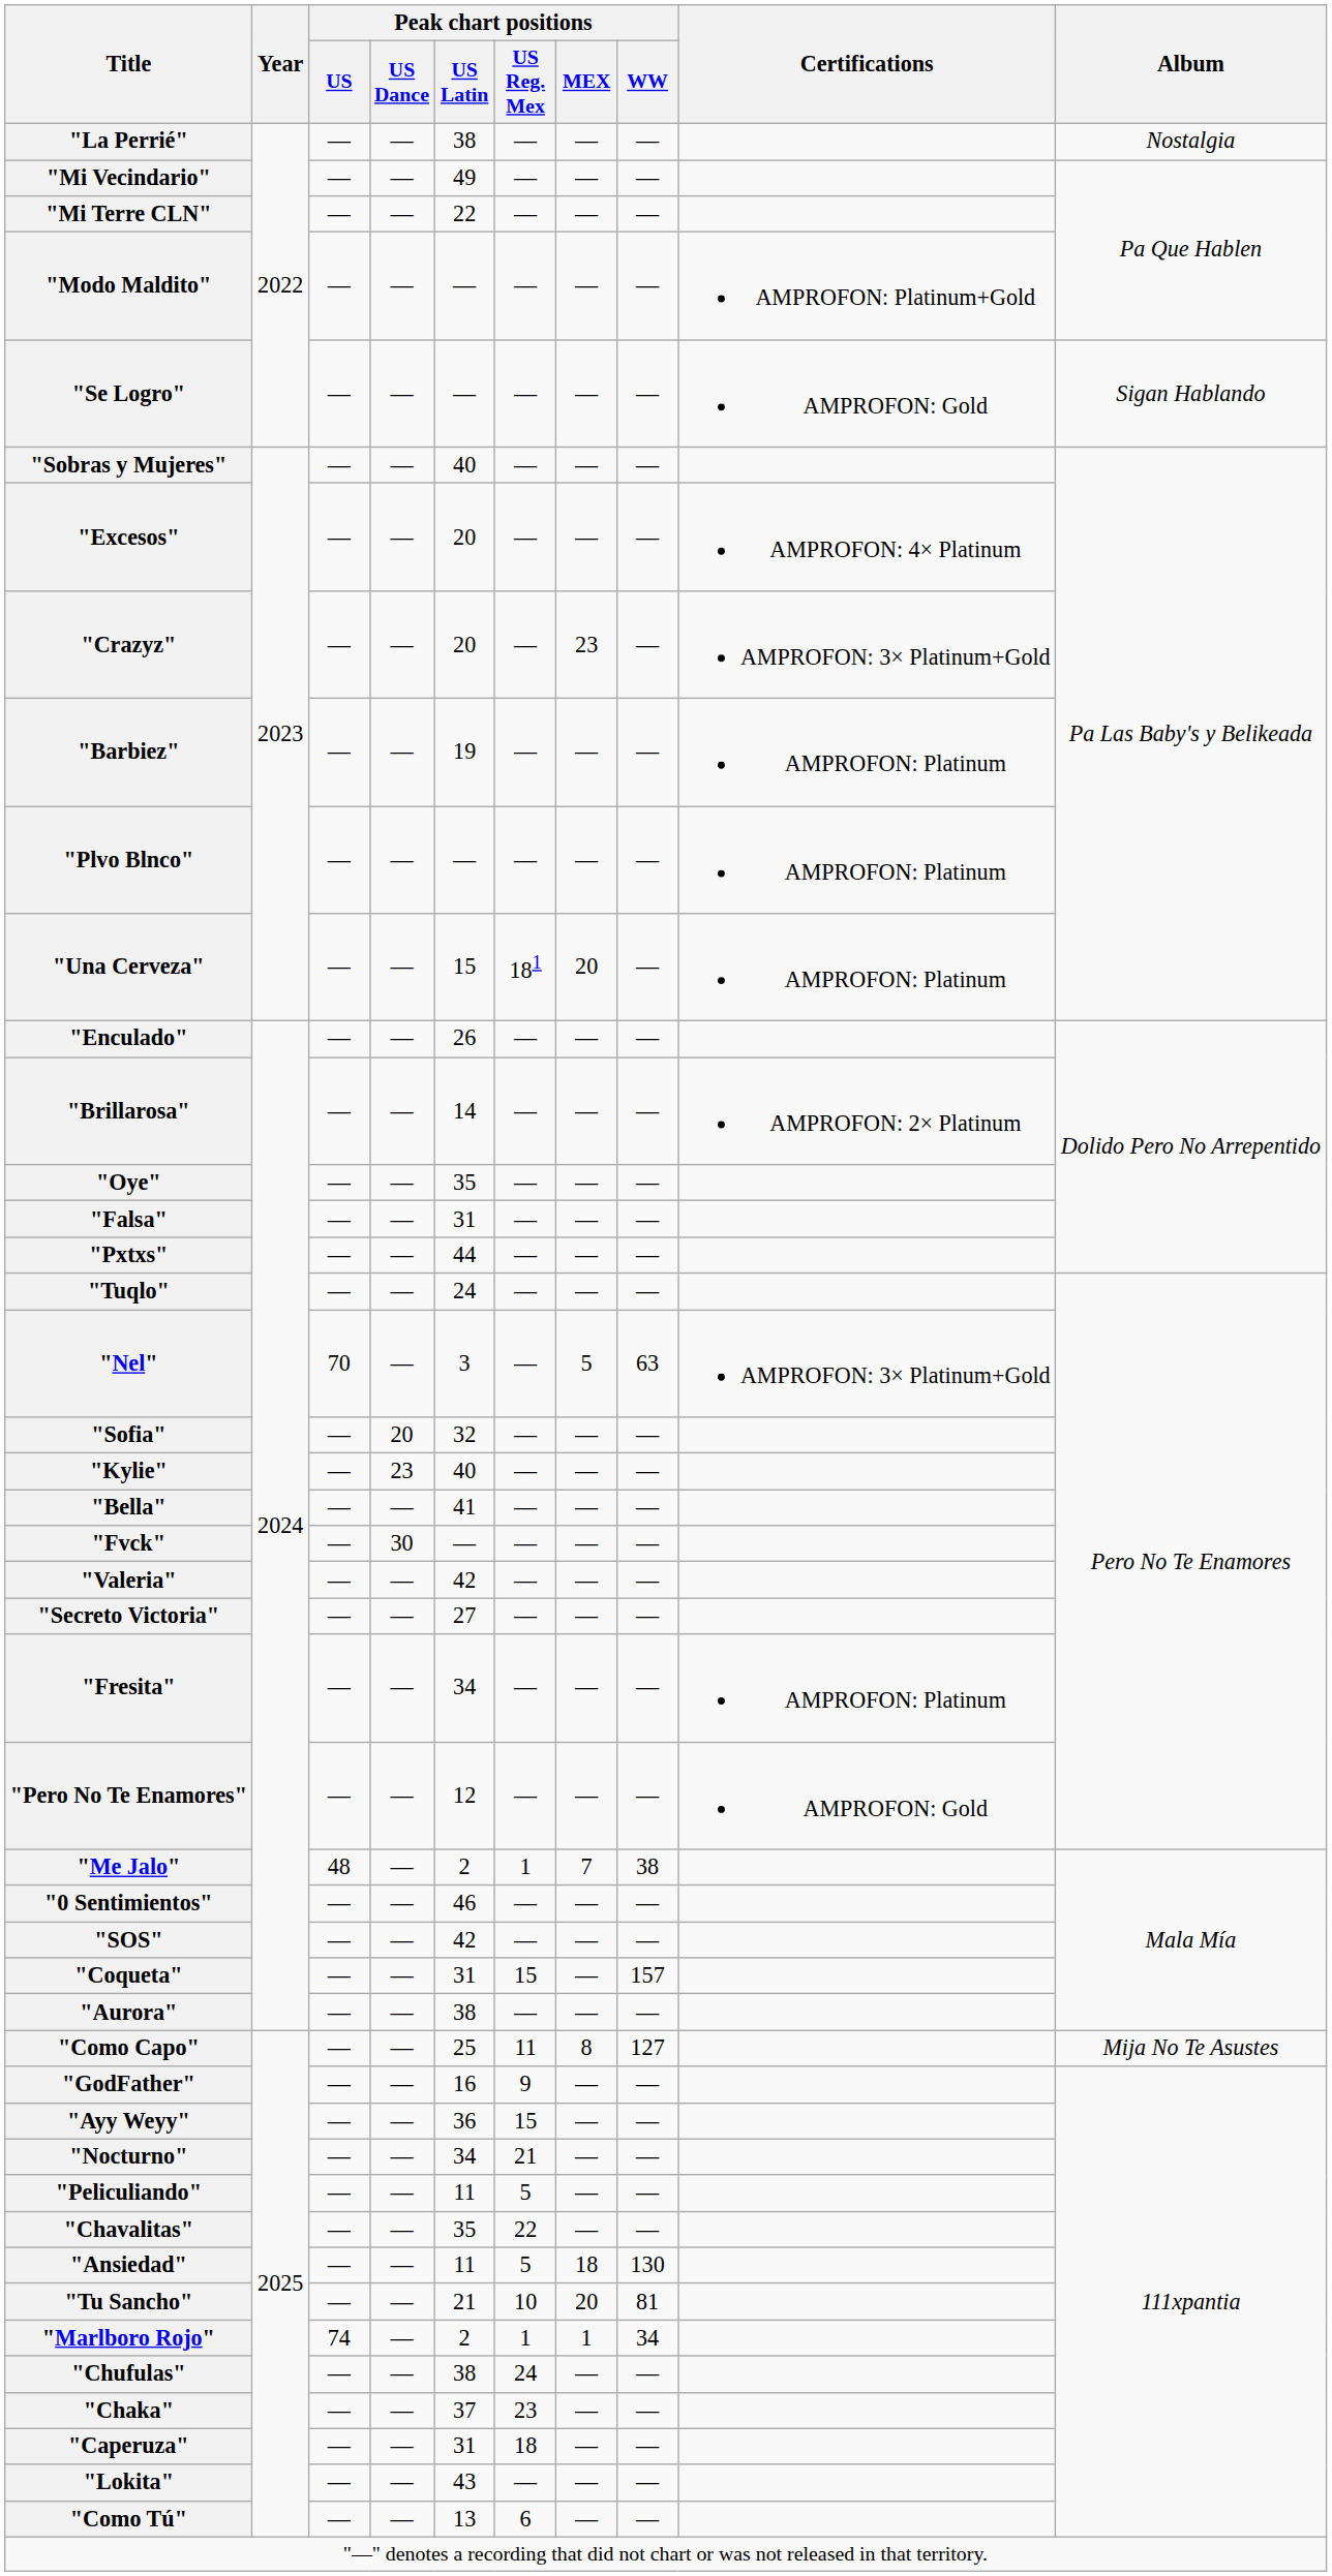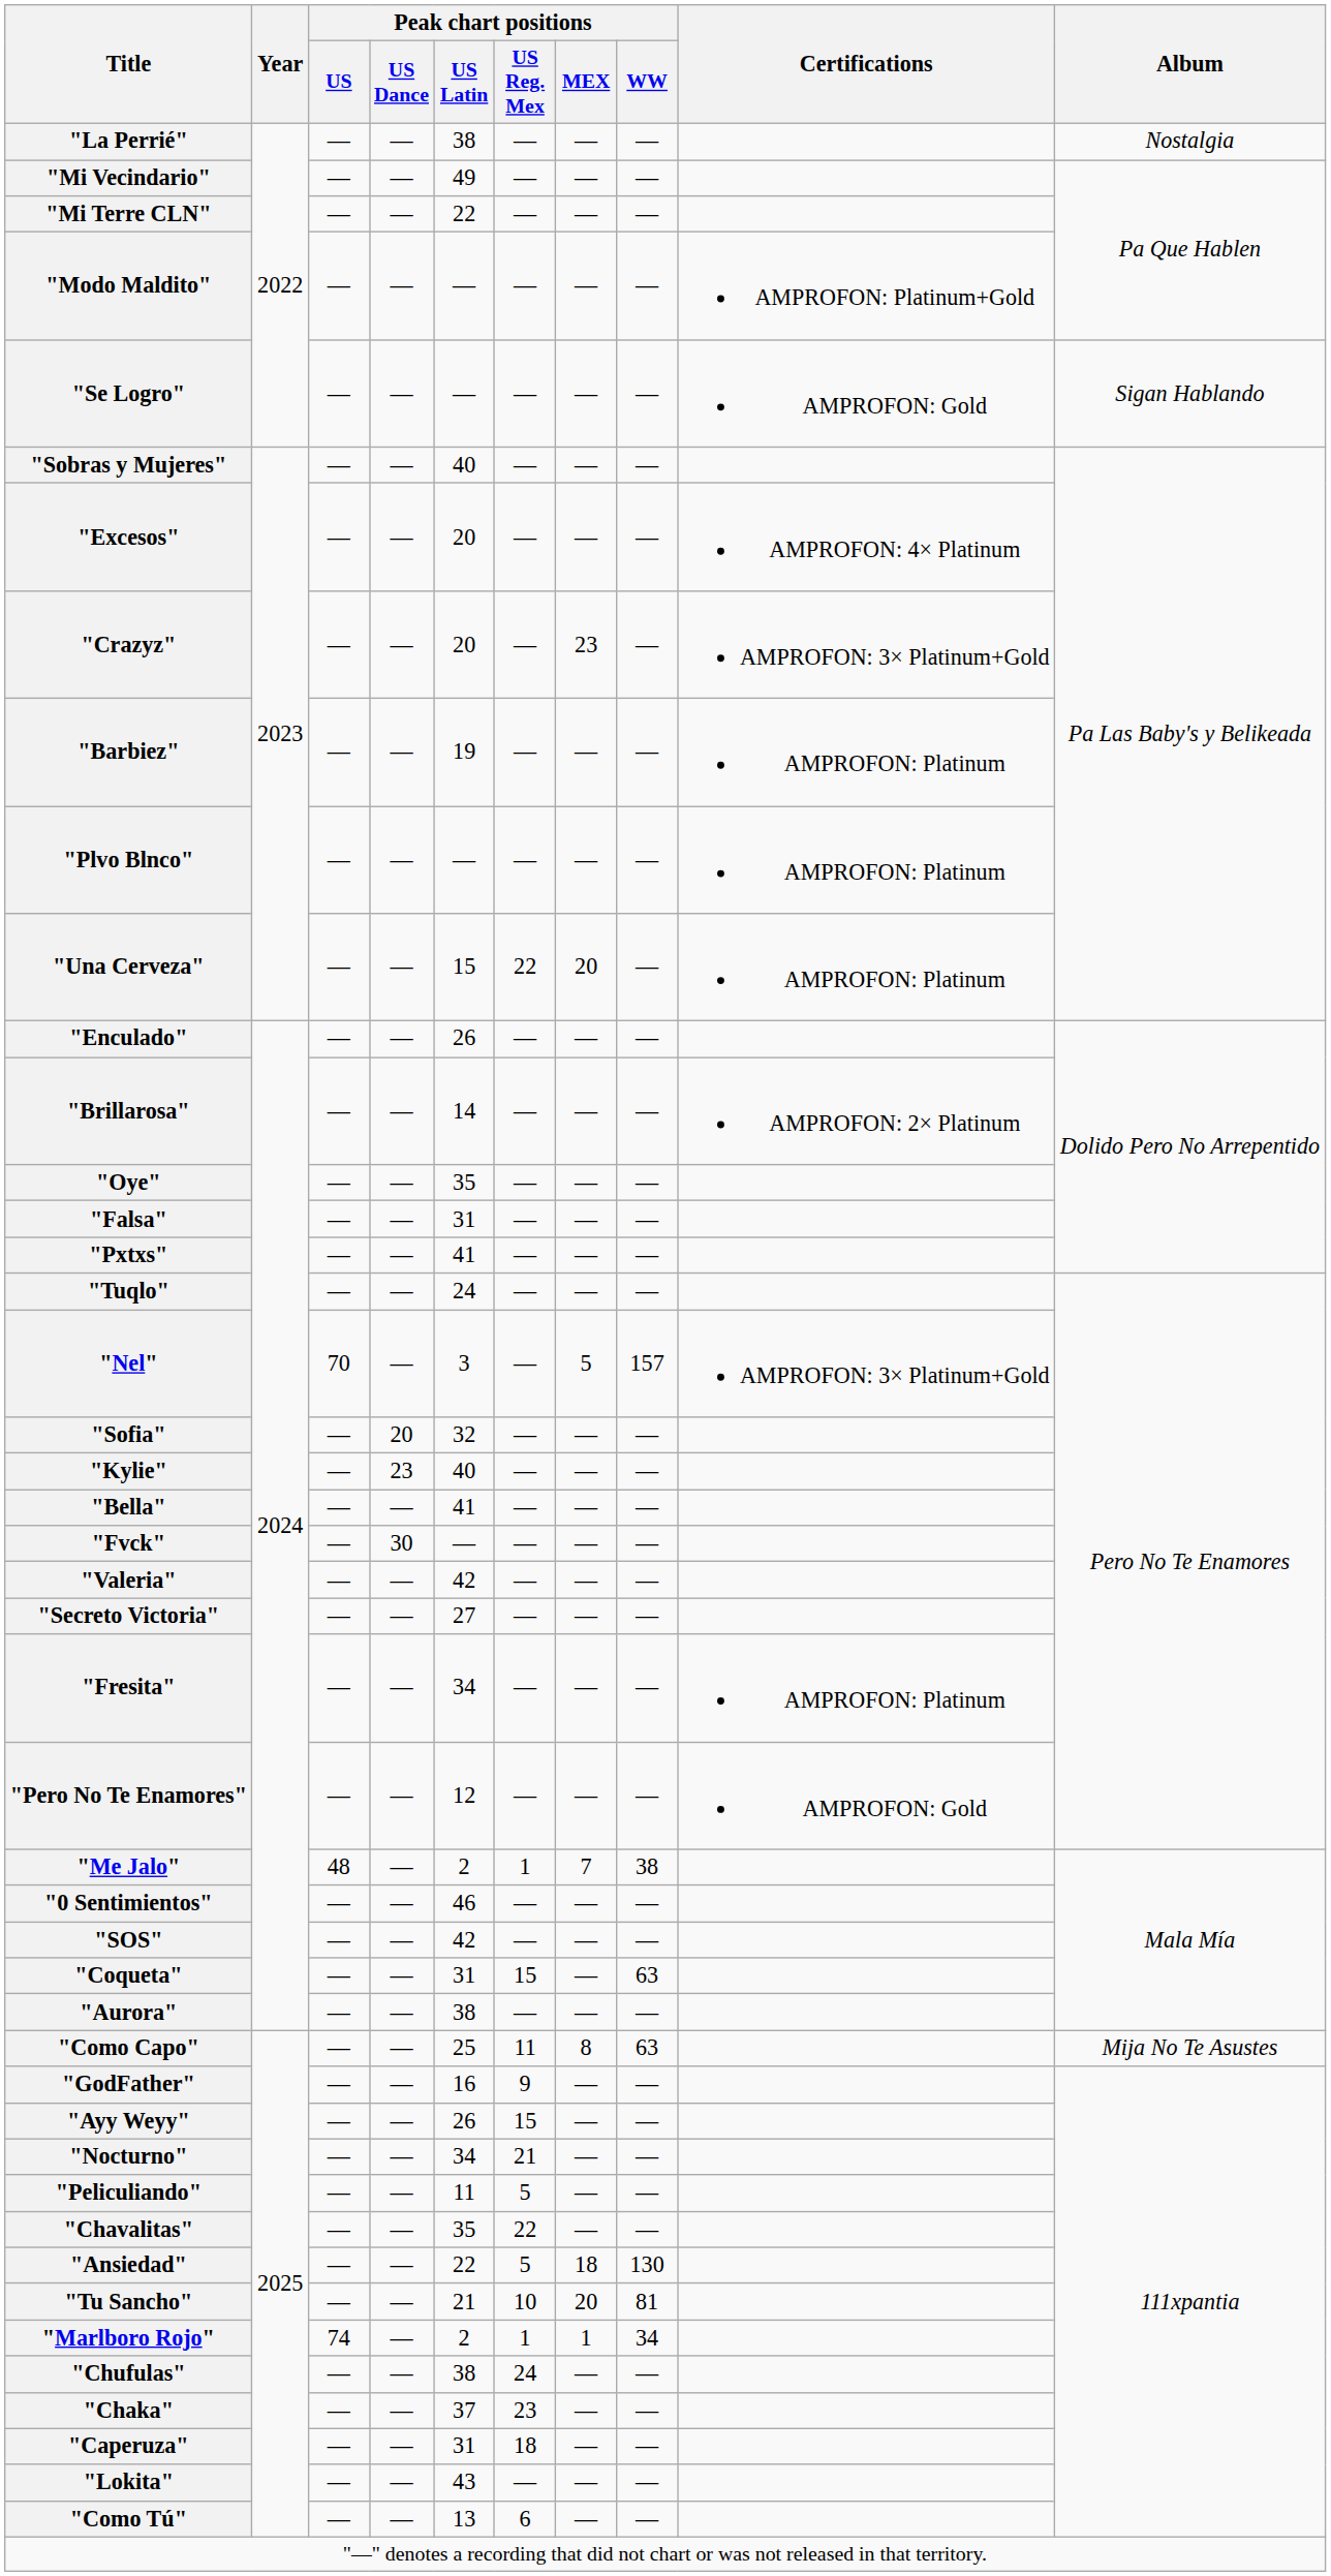 <table class="wikitable plainrowheaders" style="text-align:center;">
 <tr>
 <th scope="col" rowspan="2">Title</th>
 <th scope="col" rowspan="2">Year</th>
 <th scope="col" colspan="6">Peak chart positions</th>
 <th scope="col" rowspan="2">Certifications</th>
 <th scope="col" rowspan="2">Album</th>
 </tr>
 <tr>
 <th scope="col" style="width:2.5em;font-size:90%;"><a href='#'>US</a><br></th>
 <th scope="col" style="width:2.5em;font-size:90%;"><a href='#'>US<br>Dance</a><br></th>
 <th scope="col" style="width:2.5em;font-size:90%;"><a href='#'>US<br>Latin</a><br></th>
 <th scope="col" style="width:2.5em;font-size:90%;"><a href='#'>US<br>Reg.<br>Mex</a><br></th>
 <th scope="col" style="width:2.5em;font-size:90%;"><a href='#'>MEX</a><br></th>
 <th scope="col" style="width:2.5em;font-size:90%;"><a href='#'>WW</a><br></th>
 </tr>
 <tr>
 <th scope="row">"La Perrié"<br></th>
 <td rowspan="5">2022</td>
 <td>—</td>
 <td>—</td>
 <td>38</td>
 <td>—</td>
 <td>—</td>
 <td>—</td>
 <td></td>
 <td><em>Nostalgia</em></td>
 </tr>
 <tr>
 <th scope="row">"Mi Vecindario"</th>
 <td>—</td>
 <td>—</td>
 <td>49</td>
 <td>—</td>
 <td>—</td>
 <td>—</td>
 <td></td>
 <td rowspan="3"><em>Pa Que Hablen</em></td>
 </tr>
 <tr>
 <th scope="row">"Mi Terre CLN"<br></th>
 <td>—</td>
 <td>—</td>
 <td>22</td>
 <td>—</td>
 <td>—</td>
 <td>—</td>
 <td></td>
 </tr>
 <tr>
 <th scope="row">"Modo Maldito"<br></th>
 <td>—</td>
 <td>—</td>
 <td>—</td>
 <td>—</td>
 <td>—</td>
 <td>—</td>
 <td><br><ul><li>AMPROFON: Platinum+Gold</li></ul></td>
 </tr>
 <tr>
 <th scope="row">"Se Logro"</th>
 <td>—</td>
 <td>—</td>
 <td>—</td>
 <td>—</td>
 <td>—</td>
 <td>—</td>
 <td><br><ul><li>AMPROFON: Gold</li></ul></td>
 <td><em>Sigan Hablando</em></td>
 </tr>
 <tr>
 <th scope="row">"Sobras y Mujeres"</th>
 <td rowspan="6">2023</td>
 <td>—</td>
 <td>—</td>
 <td>40</td>
 <td>—</td>
 <td>—</td>
 <td>—</td>
 <td></td>
 <td rowspan="6"><em>Pa Las Baby's y Belikeada</em></td>
 </tr>
 <tr>
 <th scope="row">"Excesos"</th>
 <td>—</td>
 <td>—</td>
 <td>20</td>
 <td>—</td>
 <td>—</td>
 <td>—</td>
 <td><br><ul><li>AMPROFON: 4× Platinum</li></ul></td>
 </tr>
 <tr>
 <th scope="row">"Crazyz"</th>
 <td>—</td>
 <td>—</td>
 <td>20</td>
 <td>—</td>
 <td>23</td>
 <td>—</td>
 <td><br><ul><li>AMPROFON: 3× Platinum+Gold</li></ul></td>
 </tr>
 <tr>
 <th scope="row">"Barbiez"</th>
 <td>—</td>
 <td>—</td>
 <td>19</td>
 <td>—</td>
 <td>—</td>
 <td>—</td>
 <td><br><ul><li>AMPROFON: Platinum</li></ul></td>
 </tr>
 <tr>
 <th scope="row">"Plvo Blnco"<br></th>
 <td>—</td>
 <td>—</td>
 <td>—</td>
 <td>—</td>
 <td>—</td>
 <td>—</td>
 <td><br><ul><li>AMPROFON: Platinum</li></ul></td>
 </tr>
 <tr>
 <th scope="row">"Una Cerveza"<br></th>
 <td>—</td>
 <td>—</td>
 <td>15</td>
-<td>18<sup><a href='#'>1</a></sup></td>
+<td>22</td>
 <td>20</td>
 <td>—</td>
 <td><br><ul><li>AMPROFON: Platinum</li></ul></td>
 </tr>
 <tr>
 <th scope="row">"Enculado"</th>
 <td rowspan="20">2024</td>
 <td>—</td>
 <td>—</td>
 <td>26</td>
 <td>—</td>
 <td>—</td>
 <td>—</td>
 <td></td>
 <td rowspan="5"><em>Dolido Pero No Arrepentido</em></td>
 </tr>
 <tr>
 <th scope="row">"Brillarosa"</th>
 <td>—</td>
 <td>—</td>
 <td>14</td>
 <td>—</td>
 <td>—</td>
 <td>—</td>
 <td><br><ul><li>AMPROFON: 2× Platinum</li></ul></td>
 </tr>
 <tr>
 <th scope="row">"Oye"</th>
 <td>—</td>
 <td>—</td>
 <td>35</td>
 <td>—</td>
 <td>—</td>
 <td>—</td>
 <td></td>
 </tr>
 <tr>
 <th scope="row">"Falsa"</th>
 <td>—</td>
 <td>—</td>
 <td>31</td>
 <td>—</td>
 <td>—</td>
 <td>—</td>
 <td></td>
 </tr>
 <tr>
 <th scope="row">"Pxtxs"</th>
 <td>—</td>
 <td>—</td>
-<td>44</td>
+<td>41</td>
 <td>—</td>
 <td>—</td>
 <td>—</td>
 <td></td>
 </tr>
 <tr>
 <th scope="row">"Tuqlo"</th>
 <td>—</td>
 <td>—</td>
 <td>24</td>
 <td>—</td>
 <td>—</td>
 <td>—</td>
 <td></td>
 <td rowspan="10"><em>Pero No Te Enamores</em></td>
 </tr>
 <tr>
 <th scope="row">"<a href='#'>Nel</a>"</th>
 <td>70</td>
 <td>—</td>
 <td>3</td>
 <td>—</td>
 <td>5</td>
-<td>63</td>
+<td>157</td>
 <td><br><ul><li>AMPROFON: 3× Platinum+Gold</li></ul></td>
 </tr>
 <tr>
 <th scope="row">"Sofia"<br></th>
 <td>—</td>
 <td>20</td>
 <td>32</td>
 <td>—</td>
 <td>—</td>
 <td>—</td>
 <td></td>
 </tr>
 <tr>
 <th scope="row">"Kylie"</th>
 <td>—</td>
 <td>23</td>
 <td>40</td>
 <td>—</td>
 <td>—</td>
 <td>—</td>
 <td></td>
 </tr>
 <tr>
 <th scope="row">"Bella"</th>
 <td>—</td>
 <td>—</td>
 <td>41</td>
 <td>—</td>
 <td>—</td>
 <td>—</td>
 <td></td>
 </tr>
 <tr>
 <th scope="row">"Fvck"<br></th>
 <td>—</td>
 <td>30</td>
 <td>—</td>
 <td>—</td>
 <td>—</td>
 <td>—</td>
 <td></td>
 </tr>
 <tr>
 <th scope="row">"Valeria"<br></th>
 <td>—</td>
 <td>—</td>
 <td>42</td>
 <td>—</td>
 <td>—</td>
 <td>—</td>
 <td></td>
 </tr>
 <tr>
 <th scope="row">"Secreto Victoria"</th>
 <td>—</td>
 <td>—</td>
 <td>27</td>
 <td>—</td>
 <td>—</td>
 <td>—</td>
 <td></td>
 </tr>
 <tr>
 <th scope="row">"Fresita"<br></th>
 <td>—</td>
 <td>—</td>
 <td>34</td>
 <td>—</td>
 <td>—</td>
 <td>—</td>
 <td><br><ul><li>AMPROFON: Platinum</li></ul></td>
 </tr>
 <tr>
 <th scope="row">"Pero No Te Enamores"</th>
 <td>—</td>
 <td>—</td>
 <td>12</td>
 <td>—</td>
 <td>—</td>
 <td>—</td>
 <td><br><ul><li>AMPROFON: Gold</li></ul></td>
 </tr>
 <tr>
 <th scope="row">"<a href='#'>Me Jalo</a>"<br></th>
 <td>48</td>
 <td>—</td>
 <td>2</td>
 <td>1</td>
 <td>7</td>
 <td>38</td>
 <td></td>
 <td rowspan="5"><em>Mala Mía</em></td>
 </tr>
 <tr>
 <th scope="row">"0 Sentimientos"<br></th>
 <td>—</td>
 <td>—</td>
 <td>46</td>
 <td>—</td>
 <td>—</td>
 <td>—</td>
 <td></td>
 </tr>
 <tr>
 <th scope="row">"SOS"<br></th>
 <td>—</td>
 <td>—</td>
 <td>42</td>
 <td>—</td>
 <td>—</td>
 <td>—</td>
 <td></td>
 </tr>
 <tr>
 <th scope="row">"Coqueta"<br></th>
 <td>—</td>
 <td>—</td>
 <td>31</td>
 <td>15</td>
 <td>—</td>
-<td>157</td>
+<td>63</td>
 <td></td>
 </tr>
 <tr>
 <th scope="row">"Aurora"<br></th>
 <td>—</td>
 <td>—</td>
 <td>38</td>
 <td>—</td>
 <td>—</td>
 <td>—</td>
 <td></td>
 </tr>
 <tr>
 <th scope="row">"Como Capo"<br></th>
 <td rowspan="14">2025</td>
 <td>—</td>
 <td>—</td>
 <td>25</td>
 <td>11</td>
 <td>8</td>
-<td>127</td>
+<td>63</td>
 <td></td>
 <td><em>Mija No Te Asustes</em></td>
 </tr>
 <tr>
 <th scope="row">"GodFather"</th>
 <td>—</td>
 <td>—</td>
 <td>16</td>
 <td>9</td>
 <td>—</td>
 <td>—</td>
 <td></td>
 <td rowspan="13"><em>111xpantia</em></td>
 </tr>
 <tr>
 <th scope="row">"Ayy Weyy"</th>
 <td>—</td>
 <td>—</td>
-<td>36</td>
+<td>26</td>
 <td>15</td>
 <td>—</td>
 <td>—</td>
 <td></td>
 </tr>
 <tr>
 <th scope="row">"Nocturno"</th>
 <td>—</td>
 <td>—</td>
 <td>34</td>
 <td>21</td>
 <td>—</td>
 <td>—</td>
 <td></td>
 </tr>
 <tr>
 <th scope="row">"Peliculiando"</th>
 <td>—</td>
 <td>—</td>
 <td>11</td>
 <td>5</td>
 <td>—</td>
 <td>—</td>
 <td></td>
 </tr>
 <tr>
 <th scope="row">"Chavalitas"</th>
 <td>—</td>
 <td>—</td>
 <td>35</td>
 <td>22</td>
 <td>—</td>
 <td>—</td>
 <td></td>
 </tr>
 <tr>
 <th scope="row">"Ansiedad"</th>
 <td>—</td>
 <td>—</td>
-<td>11</td>
+<td>22</td>
 <td>5</td>
 <td>18</td>
 <td>130</td>
 <td></td>
 </tr>
 <tr>
 <th scope="row">"Tu Sancho"</th>
 <td>—</td>
 <td>—</td>
 <td>21</td>
 <td>10</td>
 <td>20</td>
 <td>81</td>
 <td></td>
 </tr>
 <tr>
 <th scope="row">"<a href='#'>Marlboro Rojo</a>"</th>
 <td>74</td>
 <td>—</td>
 <td>2</td>
 <td>1</td>
 <td>1</td>
 <td>34</td>
 <td></td>
 </tr>
 <tr>
 <th scope="row">"Chufulas"</th>
 <td>—</td>
 <td>—</td>
 <td>38</td>
 <td>24</td>
 <td>—</td>
 <td>—</td>
 <td></td>
 </tr>
 <tr>
 <th scope="row">"Chaka"</th>
 <td>—</td>
 <td>—</td>
 <td>37</td>
 <td>23</td>
 <td>—</td>
 <td>—</td>
 <td></td>
 </tr>
 <tr>
 <th scope="row">"Caperuza"</th>
 <td>—</td>
 <td>—</td>
 <td>31</td>
 <td>18</td>
 <td>—</td>
 <td>—</td>
 <td></td>
 </tr>
 <tr>
 <th scope="row">"Lokita"<br></th>
 <td>—</td>
 <td>—</td>
 <td>43</td>
 <td>—</td>
 <td>—</td>
 <td>—</td>
 <td></td>
 </tr>
 <tr>
 <th scope="row">"Como Tú"</th>
 <td>—</td>
 <td>—</td>
 <td>13</td>
 <td>6</td>
 <td>—</td>
 <td>—</td>
 <td></td>
 </tr>
 <tr>
 <td colspan="10" style="font-size:90%">"—" denotes a recording that did not chart or was not released in that territory.</td>
 </tr>
 </table>
